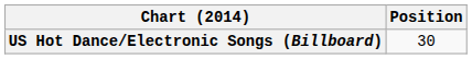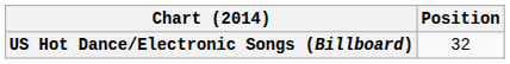 <table class="wikitable plainrowheaders" style="text-align:center">
 <tr>
 <th>Chart (2014)</th>
 <th>Position</th>
 </tr>
 <tr>
 <th scope=row>US Hot Dance/Electronic Songs (<em>Billboard</em>)</th>
-<td style="text-align:center;">30</td>
+<td style="text-align:center;">32</td>
 </tr>
 </table>
